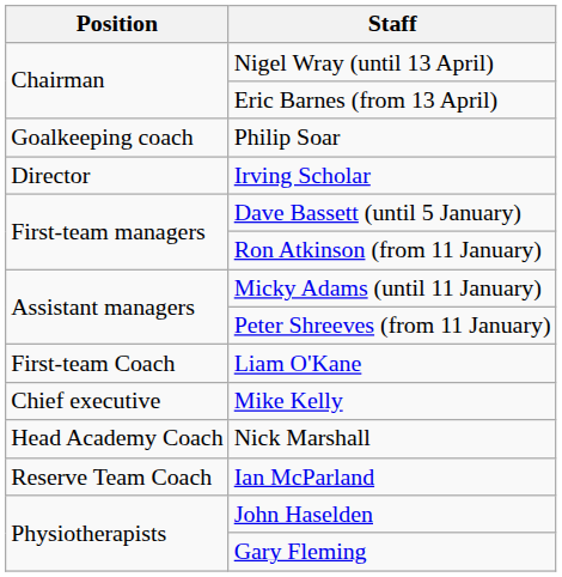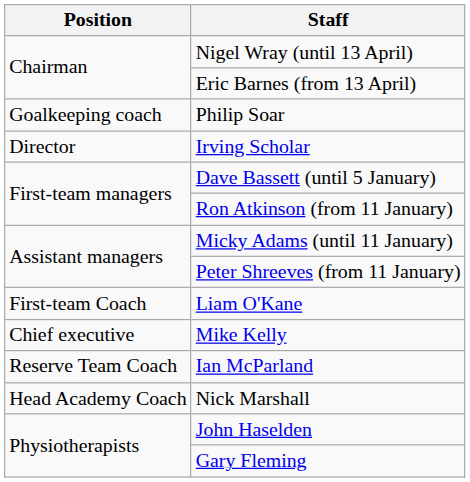 <table class="wikitable">
 <tr>
 <th>Position</th>
 <th>Staff</th>
 </tr>
 <tr>
 <td rowspan="2">Chairman</td>
 <td> Nigel Wray (until 13 April)</td>
 </tr>
 <tr>
 <td> Eric Barnes (from 13 April)</td>
 </tr>
 <tr>
 <td>Goalkeeping coach</td>
 <td> Philip Soar</td>
 </tr>
 <tr>
 <td>Director</td>
 <td> <a href='#'>Irving Scholar</a></td>
 </tr>
 <tr>
 <td rowspan="2">First-team managers</td>
 <td> <a href='#'>Dave Bassett</a> (until 5 January)</td>
 </tr>
 <tr>
 <td> <a href='#'>Ron Atkinson</a> (from 11 January)</td>
 </tr>
 <tr>
 <td rowspan="2">Assistant managers</td>
 <td> <a href='#'>Micky Adams</a> (until 11 January)</td>
 </tr>
 <tr>
 <td> <a href='#'>Peter Shreeves</a> (from 11 January)</td>
 </tr>
 <tr>
 <td>First-team Coach</td>
 <td> <a href='#'>Liam O'Kane</a></td>
 </tr>
 <tr>
 <td>Chief executive</td>
 <td> <a href='#'>Mike Kelly</a></td>
 </tr>
 <tr>
+<td>Reserve Team Coach</td>
+<td> <a href='#'>Ian McParland</a></td>
+</tr>
+<tr>
 <td>Head Academy Coach</td>
 <td> Nick Marshall</td>
-</tr>
-<tr>
-<td>Reserve Team Coach</td>
-<td> <a href='#'>Ian McParland</a></td>
 </tr>
 <tr>
 <td rowspan="2">Physiotherapists</td>
 <td> <a href='#'>John Haselden</a></td>
 </tr>
 <tr>
 <td> <a href='#'>Gary Fleming</a></td>
 </tr>
 </table>
